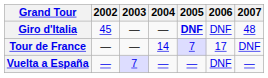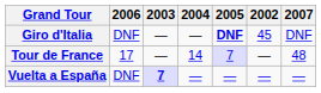 <table class="wikitable plainrowheaders">
 <tr>
 <th scope="col"><a href='#'>Grand Tour</a></th>
-<th scope="col">2002</th>
+<th scope="col">2006</th>
 <th scope="col">2003</th>
 <th scope="col">2004</th>
 <th scope="col">2005</th>
-<th scope="col">2006</th>
+<th scope="col">2002</th>
 <th scope="col">2007</th>
 </tr>
 <tr style="text-align:center;">
 <th scope="row"> <a href='#'>Giro d'Italia</a></th>
-<td><a href='#'>45</a></td>
+<td><a href='#'>DNF</a></td>
 <td>—</td>
 <td>—</td>
 <td><strong><a href='#'>DNF</a></strong></td>
+<td><a href='#'>45</a></td>
 <td><a href='#'>DNF</a></td>
+</tr>
+<tr style="text-align:center;">
+<th scope="row"> <a href='#'>Tour de France</a></th>
+<td><a href='#'>17</a></td>
+<td>—</td>
+<td><a href='#'>14</a></td>
+<td style="background:#ddddff;"><a href='#'>7</a></td>
+<td>—</td>
 <td><a href='#'>48</a></td>
 </tr>
 <tr style="text-align:center;">
-<th scope="row"> <a href='#'>Tour de France</a></th>
-<td>—</td>
-<td>—</td>
-<td><a href='#'>14</a></td>
-<td style="background:#ddddff;"><a href='#'>7</a></td>
-<td><a href='#'>17</a></td>
+<th scope="row"> <a href='#'>Vuelta a España</a></th>
 <td><a href='#'>DNF</a></td>
-</tr>
-<tr style="text-align:center;">
-<th scope="row"> <a href='#'>Vuelta a España</a></th>
-<td><a href='#'>—</a></td>
-<td style="background:#ddddff;"><a href='#'>7</a></td>
+<td style="background:#ddddff;"><strong><a href='#'>7</a></strong></td>
 <td><a href='#'>—</a></td>
 <td><a href='#'>—</a></td>
-<td><a href='#'>DNF</a></td>
+<td><a href='#'>—</a></td>
 <td><a href='#'>—</a></td>
 </tr>
 </table>
